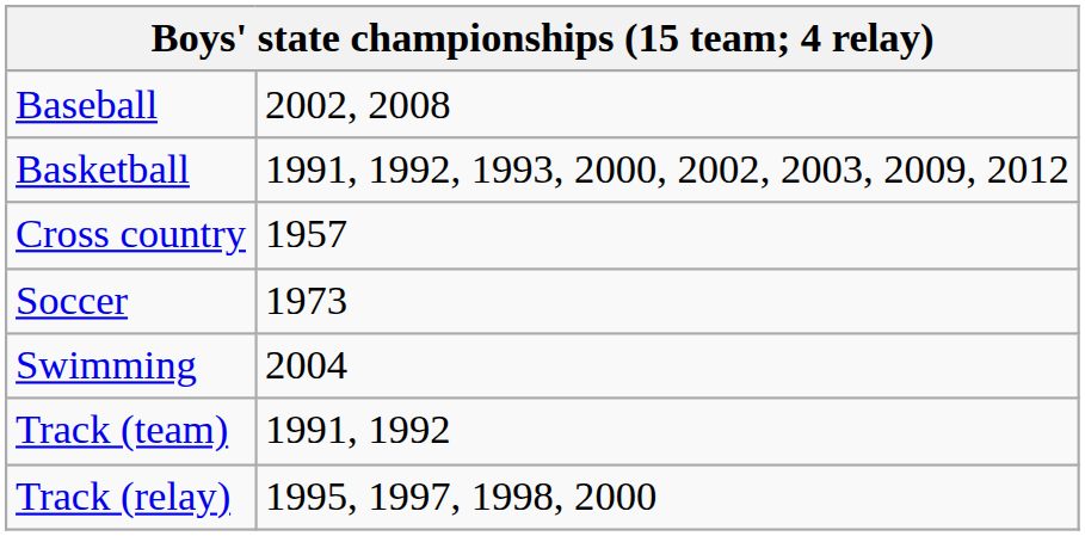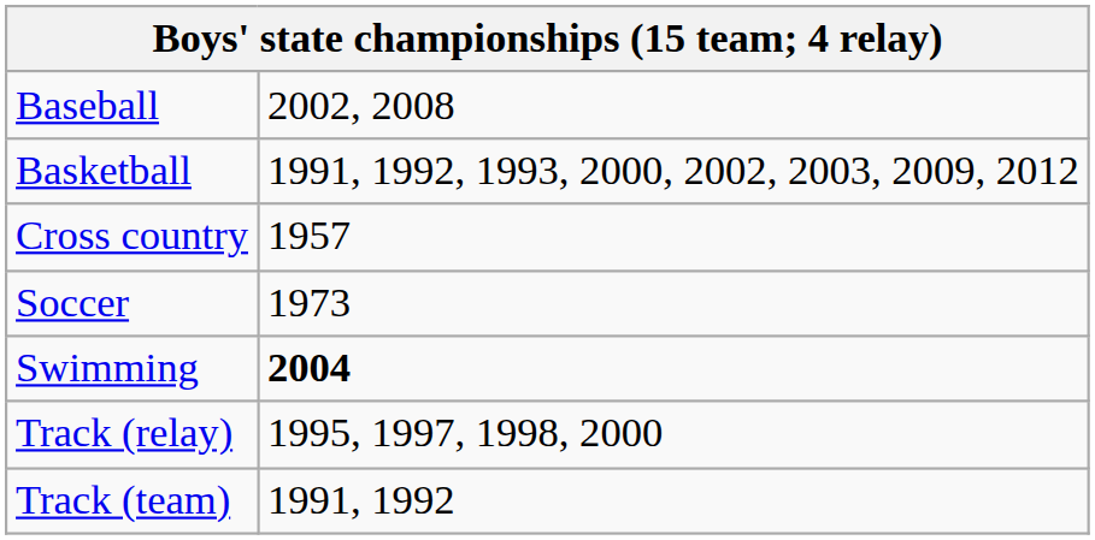 <table class="wikitable">
 <tr>
 <th colspan="2">Boys' state championships (15 team; 4 relay)</th>
 </tr>
 <tr>
 <td><a href='#'>Baseball</a></td>
 <td>2002, 2008</td>
 </tr>
 <tr>
 <td><a href='#'>Basketball</a></td>
 <td>1991, 1992, 1993, 2000, 2002, 2003, 2009, 2012</td>
 </tr>
 <tr>
 <td><a href='#'>Cross country</a></td>
 <td>1957</td>
 </tr>
 <tr>
 <td><a href='#'>Soccer</a></td>
 <td>1973</td>
 </tr>
 <tr>
 <td><a href='#'>Swimming</a></td>
-<td>2004</td>
+<td><strong>2004</strong></td>
+</tr>
+<tr>
+<td><a href='#'>Track (relay)</a></td>
+<td>1995, 1997, 1998, 2000</td>
 </tr>
 <tr>
 <td><a href='#'>Track (team)</a></td>
 <td>1991, 1992</td>
 </tr>
-<tr>
-<td><a href='#'>Track (relay)</a></td>
-<td>1995, 1997, 1998, 2000</td>
-</tr>
 </table>
